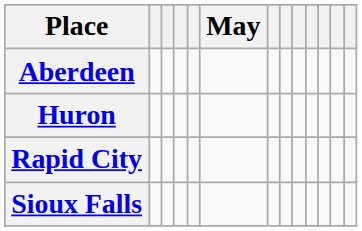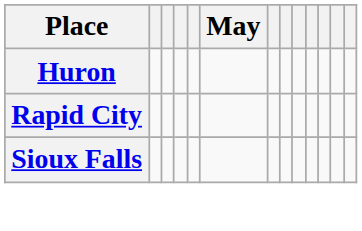 <table class="wikitable sortable nowrap" style="text-align: center;" |>
 <tr>
 <th data-sort-type="text" scope="col">Place</th>
 <th data-sort-type="number" scope="col"></th>
 <th data-sort-type="number" scope="col"></th>
 <th data-sort-type="number" scope="col"></th>
 <th data-sort-type="number" scope="col"></th>
 <th data-sort-type="number" scope="col">May</th>
 <th data-sort-type="number" scope="col"></th>
 <th data-sort-type="number" scope="col"></th>
 <th data-sort-type="number" scope="col"></th>
 <th data-sort-type="number" scope="col"></th>
 <th data-sort-type="number" scope="col"></th>
 <th data-sort-type="number" scope="col"></th>
 <th data-sort-type="number" scope="col"></th>
-</tr>
-<tr>
-<th><a href='#'>Aberdeen</a></th>
-<td data-sort-value="14" title="average temperature: 14" ></td>
-<td data-sort-value="17" title="average temperature: 17" ></td>
-<td data-sort-value="30" title="average temperature: 30" ></td>
-<td data-sort-value="45" title="average temperature: 45" ></td>
-<td data-sort-value="58" title="average temperature: 58" ></td>
-<td data-sort-value="67" title="average temperature: 67" ></td>
-<td data-sort-value="72" title="average temperature: 72" ></td>
-<td data-sort-value="70" title="average temperature: 70" ></td>
-<td data-sort-value="60" title="average temperature: 60" ></td>
-<td data-sort-value="46" title="average temperature: 46" ></td>
-<td data-sort-value="31" title="average temperature: 31" ></td>
-<td data-sort-value="17" title="average temperature: 17" ></td>
 </tr>
 <tr>
 <th><a href='#'>Huron</a></th>
 <td data-sort-value="17" title="average temperature: 17" ></td>
 <td data-sort-value="21" title="average temperature: 21" ></td>
 <td data-sort-value="33" title="average temperature: 33" ></td>
 <td data-sort-value="47" title="average temperature: 47" ></td>
 <td data-sort-value="59" title="average temperature: 59" ></td>
 <td data-sort-value="68" title="average temperature: 68" ></td>
 <td data-sort-value="74" title="average temperature: 74" ></td>
 <td data-sort-value="72" title="average temperature: 72" ></td>
 <td data-sort-value="62" title="average temperature: 62" ></td>
 <td data-sort-value="48" title="average temperature: 48" ></td>
 <td data-sort-value="33" title="average temperature: 33" ></td>
 <td data-sort-value="20" title="average temperature: 20" ></td>
 </tr>
 <tr>
 <th><a href='#'>Rapid City</a></th>
 <td data-sort-value="26" title="average temperature: 26" ></td>
 <td data-sort-value="28" title="average temperature: 28" ></td>
 <td data-sort-value="36" title="average temperature: 36" ></td>
 <td data-sort-value="45" title="average temperature: 45" ></td>
 <td data-sort-value="55" title="average temperature: 55" ></td>
 <td data-sort-value="65" title="average temperature: 65" ></td>
 <td data-sort-value="73" title="average temperature: 73" ></td>
 <td data-sort-value="72" title="average temperature: 72" ></td>
 <td data-sort-value="62" title="average temperature: 62" ></td>
 <td data-sort-value="48" title="average temperature: 48" ></td>
 <td data-sort-value="36" title="average temperature: 36" ></td>
 <td data-sort-value="26" title="average temperature: 26" ></td>
 </tr>
 <tr>
 <th><a href='#'>Sioux Falls</a></th>
 <td data-sort-value="18" title="average temperature: 18" ></td>
 <td data-sort-value="22" title="average temperature: 22" ></td>
 <td data-sort-value="34" title="average temperature: 34" ></td>
 <td data-sort-value="47" title="average temperature: 47" ></td>
 <td data-sort-value="59" title="average temperature: 59" ></td>
 <td data-sort-value="69" title="average temperature: 69" ></td>
 <td data-sort-value="74" title="average temperature: 74" ></td>
 <td data-sort-value="71" title="average temperature: 71" ></td>
 <td data-sort-value="62" title="average temperature: 62" ></td>
 <td data-sort-value="49" title="average temperature: 49" ></td>
 <td data-sort-value="34" title="average temperature: 34" ></td>
 <td data-sort-value="21" title="average temperature: 21" ></td>
 </tr>
 </table>
